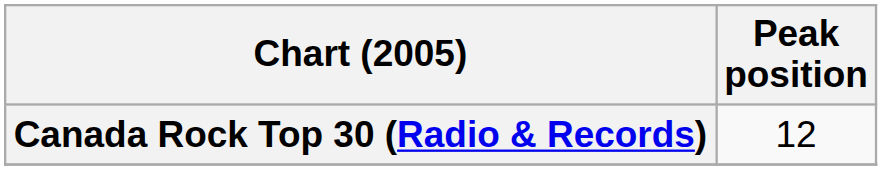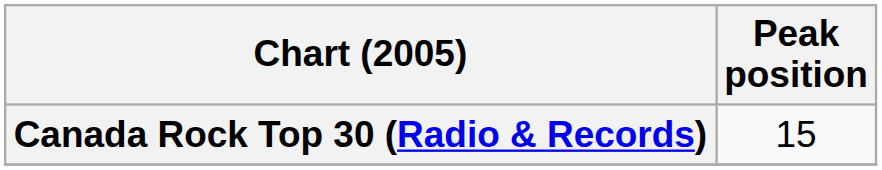 <table class="wikitable sortable plainrowheaders">
 <tr>
 <th>Chart (2005)</th>
 <th>Peak<br>position</th>
 </tr>
 <tr>
 <th scope="row">Canada Rock Top 30 (<a href='#'>Radio & Records</a>)</th>
-<td align="center">12</td>
+<td align="center">15</td>
 </tr>
 <tr>
 </tr>
 <tr>
 </tr>
 <tr>
 </tr>
 </table>
